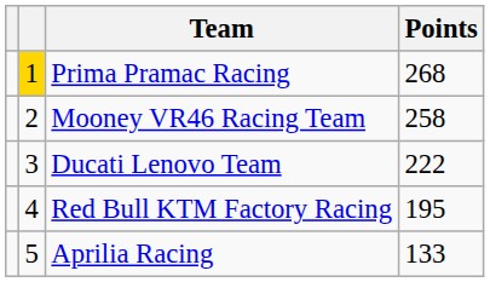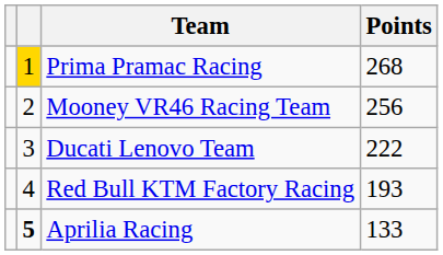 <table class="wikitable" style="font-size: 95%;">
 <tr>
 <th></th>
 <th></th>
 <th>Team</th>
 <th>Points</th>
 </tr>
 <tr>
 <td></td>
 <td align=center style="background: gold;">1</td>
 <td> <a href='#'>Prima Pramac Racing</a></td>
 <td align=left>268</td>
 </tr>
 <tr>
 <td></td>
 <td align=center>2</td>
 <td> <a href='#'>Mooney VR46 Racing Team</a></td>
-<td align=left>258</td>
+<td align=left>256</td>
 </tr>
 <tr>
 <td></td>
 <td align=center>3</td>
 <td> <a href='#'>Ducati Lenovo Team</a></td>
 <td align=left>222</td>
 </tr>
 <tr>
 <td></td>
 <td align=center>4</td>
 <td> <a href='#'>Red Bull KTM Factory Racing</a></td>
-<td align=left>195</td>
+<td align=left>193</td>
 </tr>
 <tr>
 <td></td>
-<td align=center>5</td>
+<td align=center><strong>5</strong></td>
 <td> <a href='#'>Aprilia Racing</a></td>
 <td align=left>133</td>
 </tr>
 </table>
